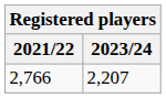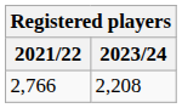 <table class="sortable wikitable">
 <tr>
 <th colspan="2">Registered players</th>
 </tr>
 <tr>
 <th colspan="1">2021/22</th>
 <th>2023/24</th>
 </tr>
 <tr>
 <td>2,766</td>
-<td>2,207</td>
+<td>2,208</td>
 </tr>
 </table>
